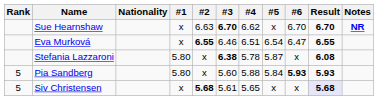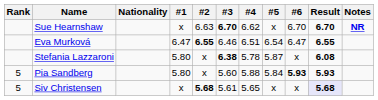 <table class="wikitable sortable" style="text-align:center">
 <tr>
 <th>Rank</th>
 <th>Name</th>
 <th>Nationality</th>
 <th>#1</th>
 <th>#2</th>
 <th>#3</th>
 <th>#4</th>
 <th>#5</th>
 <th>#6</th>
 <th>Result</th>
 <th>Notes</th>
 </tr>
 <tr>
 <td></td>
 <td align="left"><a href='#'>Sue Hearnshaw</a></td>
 <td align=left></td>
 <td>x</td>
 <td>6.63</td>
 <td><strong>6.70</strong></td>
 <td>6.62</td>
 <td>x</td>
 <td>6.70</td>
 <td><strong>6.70</strong></td>
 <td><strong><a href='#'>NR</a></strong></td>
 </tr>
 <tr>
 <td></td>
 <td align="left"><a href='#'>Eva Murková</a></td>
 <td align=left></td>
-<td>x</td>
+<td>6.47</td>
 <td><strong>6.55</strong></td>
 <td>6.46</td>
 <td>6.51</td>
 <td>6.54</td>
 <td>6.47</td>
 <td><strong>6.55</strong></td>
 <td></td>
 </tr>
 <tr>
 <td></td>
 <td align="left"><a href='#'>Stefania Lazzaroni</a></td>
 <td align=left></td>
 <td>5.80</td>
 <td>x</td>
 <td><strong>6.38</strong></td>
 <td>5.78</td>
 <td>5.87</td>
 <td>x</td>
 <td><strong>6.08</strong></td>
 <td></td>
 </tr>
 <tr>
 <td>5</td>
 <td align="left"><a href='#'>Pia Sandberg</a></td>
 <td align=left></td>
 <td>5.80</td>
 <td>x</td>
 <td>5.60</td>
 <td>5.88</td>
 <td>5.84</td>
 <td><strong>5.93</strong></td>
 <td><strong>5.93</strong></td>
 <td></td>
 </tr>
 <tr>
 <td>5</td>
 <td align="left"><a href='#'>Siv Christensen</a></td>
 <td align=left></td>
 <td>x</td>
 <td><strong>5.68</strong></td>
 <td>5.61</td>
 <td>5.65</td>
 <td>x</td>
 <td>x</td>
 <td style="background: lavender;"><strong>5.68</strong></td>
 <td></td>
 </tr>
 </table>
